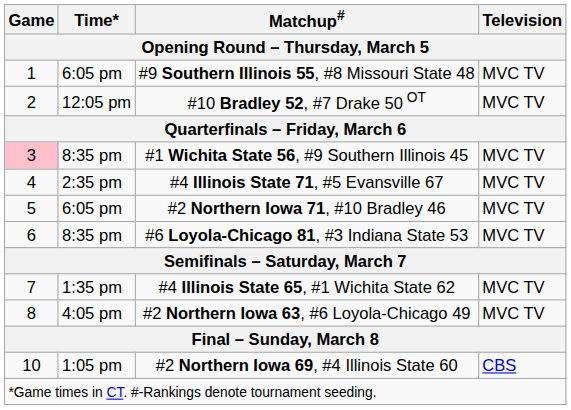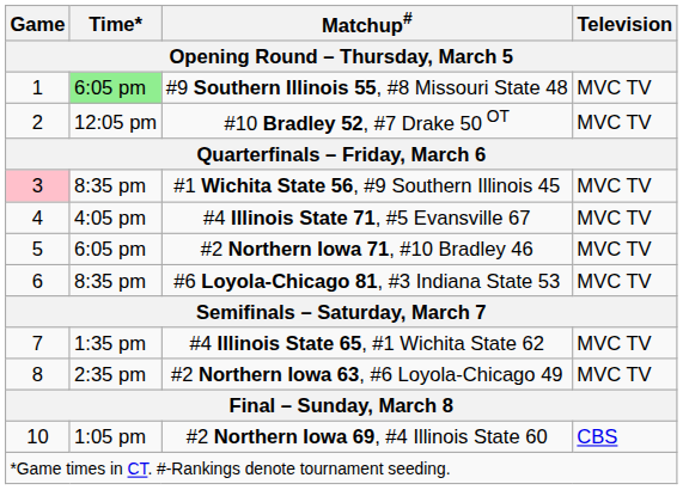 <table class="wikitable" style="font-size: 95%">
 <tr>
 <th>Game</th>
 <th>Time*</th>
 <th>Matchup<sup>#</sup></th>
 <th>Television</th>
 </tr>
 <tr>
 <th colspan=4>Opening Round – Thursday, March 5</th>
 </tr>
 <tr>
 <td align=center>1</td>
-<td>6:05 pm</td>
+<td style="background: lightgreen;">6:05 pm</td>
 <td align=center>#9 <strong>Southern Illinois 55</strong>, #8 Missouri State 48</td>
 <td>MVC TV</td>
 </tr>
 <tr>
 <td align=center>2</td>
 <td>12:05 pm</td>
 <td align=center>#10 <strong>Bradley 52</strong>, #7 Drake 50<sup> OT</sup></td>
 <td>MVC TV</td>
 </tr>
 <tr>
 <th colspan=4>Quarterfinals – Friday, March 6</th>
 </tr>
 <tr>
 <td align=center style="background: pink;">3</td>
 <td>8:35 pm</td>
 <td align=center>#1 <strong>Wichita State 56</strong>, #9 Southern Illinois 45</td>
 <td>MVC TV</td>
 </tr>
 <tr>
 <td align=center>4</td>
-<td>2:35 pm</td>
+<td>4:05 pm</td>
 <td align=center>#4 <strong>Illinois State 71</strong>, #5 Evansville 67</td>
 <td>MVC TV</td>
 </tr>
 <tr>
 <td align=center>5</td>
 <td>6:05 pm</td>
 <td align=center>#2 <strong>Northern Iowa 71</strong>, #10 Bradley 46</td>
 <td>MVC TV</td>
 </tr>
 <tr>
 <td align=center>6</td>
 <td>8:35 pm</td>
 <td align=center>#6 <strong>Loyola-Chicago 81</strong>, #3 Indiana State 53</td>
 <td>MVC TV</td>
 </tr>
 <tr>
 <th colspan=4>Semifinals – Saturday, March 7</th>
 </tr>
 <tr>
 <td align=center>7</td>
 <td>1:35 pm</td>
 <td align=center>#4 <strong>Illinois State 65</strong>, #1 Wichita State 62</td>
 <td>MVC TV</td>
 </tr>
 <tr>
 <td align=center>8</td>
-<td>4:05 pm</td>
+<td>2:35 pm</td>
 <td align=center>#2 <strong>Northern Iowa 63</strong>, #6 Loyola-Chicago 49</td>
 <td>MVC TV</td>
 </tr>
 <tr>
 <th colspan=4>Final – Sunday, March 8</th>
 </tr>
 <tr>
 <td align=center>10</td>
 <td>1:05 pm</td>
 <td align=center>#2 <strong>Northern Iowa 69</strong>, #4 Illinois State 60</td>
 <td><a href='#'>CBS</a></td>
 </tr>
 <tr>
 <td colspan=4><small>*Game times in <a href='#'>CT</a>. #-Rankings denote tournament seeding.</small></td>
 </tr>
 </table>
